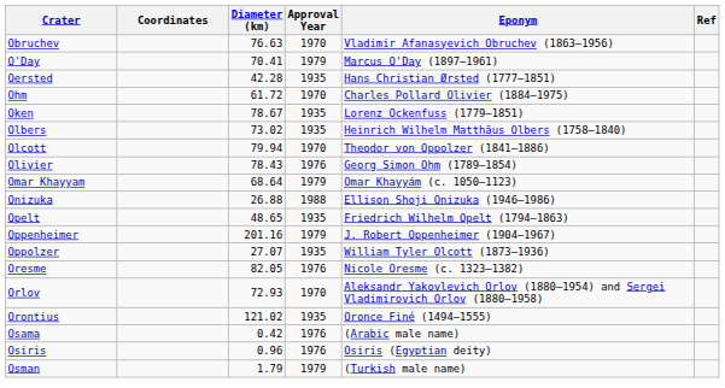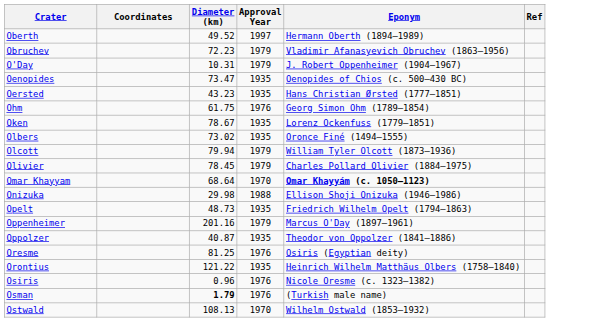 <table class="wikitable sortable" style="min-width: 90%">
 <tr>
 <th style="width:10em"><a href='#'>Crater</a></th>
 <th data-sort-type="number" style="width:10em">Coordinates</th>
 <th><a href='#'>Diameter</a><br>(km)</th>
 <th>Approval<br>Year</th>
 <th><a href='#'>Eponym</a></th>
 <th>Ref</th>
 </tr>
+<tr id="Oberth">
+<td><a href='#'>Oberth</a></td>
+<td></td>
+<td align=right>49.52</td>
+<td align=center>1997</td>
+<td><a href='#'>Hermann Oberth</a> (1894–1989)</td>
+<td></td>
+</tr>
 <tr id="Obruchev">
 <td><a href='#'>Obruchev</a></td>
 <td></td>
-<td align=right>76.63</td>
-<td align=center>1970</td>
+<td align=right>72.23</td>
+<td align=center>1979</td>
 <td><a href='#'>Vladimir Afanasyevich Obruchev</a> (1863–1956)</td>
 <td></td>
 </tr>
 <tr id="O'Day">
 <td><a href='#'>O'Day</a></td>
 <td></td>
-<td align=right>70.41</td>
+<td align=right>10.31</td>
 <td align=center>1979</td>
-<td><a href='#'>Marcus O'Day</a> (1897–1961)</td>
+<td><a href='#'>J. Robert Oppenheimer</a> (1904–1967)</td>
+<td></td>
+</tr>
+<tr id="Oenopides">
+<td><a href='#'>Oenopides</a></td>
+<td></td>
+<td align=right>73.47</td>
+<td align=center>1935</td>
+<td><a href='#'>Oenopides of Chios</a> (c. 500–430 BC)</td>
 <td></td>
 </tr>
 <tr id="Oersted">
 <td><a href='#'>Oersted</a></td>
 <td></td>
-<td align=right>42.28</td>
+<td align=right>43.23</td>
 <td align=center>1935</td>
 <td><a href='#'>Hans Christian Ørsted</a> (1777–1851)</td>
 <td></td>
 </tr>
 <tr id="Ohm">
 <td><a href='#'>Ohm</a></td>
 <td></td>
-<td align=right>61.72</td>
-<td align=center>1970</td>
-<td><a href='#'>Charles Pollard Olivier</a> (1884–1975)</td>
+<td align=right>61.75</td>
+<td align=center>1976</td>
+<td><a href='#'>Georg Simon Ohm</a> (1789–1854)</td>
 <td></td>
 </tr>
 <tr id="Oken">
 <td><a href='#'>Oken</a></td>
 <td></td>
 <td align=right>78.67</td>
 <td align=center>1935</td>
 <td><a href='#'>Lorenz Ockenfuss</a> (1779–1851)</td>
 <td></td>
 </tr>
 <tr id="Olbers">
 <td><a href='#'>Olbers</a></td>
 <td></td>
 <td align=right>73.02</td>
 <td align=center>1935</td>
-<td><a href='#'>Heinrich Wilhelm Matthäus Olbers</a> (1758–1840)</td>
+<td><a href='#'>Oronce Finé</a> (1494–1555)</td>
 <td></td>
 </tr>
 <tr id="Olcott">
 <td><a href='#'>Olcott</a></td>
 <td></td>
 <td align=right>79.94</td>
-<td align=center>1970</td>
-<td><a href='#'>Theodor von Oppolzer</a> (1841–1886)</td>
+<td align=center>1979</td>
+<td><a href='#'>William Tyler Olcott</a> (1873–1936)</td>
 <td></td>
 </tr>
 <tr id="Olivier">
 <td><a href='#'>Olivier</a></td>
 <td></td>
-<td align=right>78.43</td>
-<td align=center>1976</td>
-<td><a href='#'>Georg Simon Ohm</a> (1789–1854)</td>
+<td align=right>78.45</td>
+<td align=center>1979</td>
+<td><a href='#'>Charles Pollard Olivier</a> (1884–1975)</td>
 <td></td>
 </tr>
 <tr id="Omar Khayyam">
 <td><a href='#'>Omar Khayyam</a></td>
 <td></td>
 <td align=right>68.64</td>
-<td align=center>1979</td>
-<td><a href='#'>Omar Khayyám</a> (c. 1050–1123)</td>
+<td align=center>1970</td>
+<td><strong><a href='#'>Omar Khayyám</a> (c. 1050–1123)</strong></td>
 <td></td>
 </tr>
 <tr id="Onizuka">
 <td><a href='#'>Onizuka</a></td>
 <td></td>
-<td align=right>26.88</td>
+<td align=right>29.98</td>
 <td align=center>1988</td>
 <td><a href='#'>Ellison Shoji Onizuka</a> (1946–1986)</td>
 <td></td>
 </tr>
 <tr id="Opelt">
 <td><a href='#'>Opelt</a></td>
 <td></td>
-<td align=right>48.65</td>
+<td align=right>48.73</td>
 <td align=center>1935</td>
 <td><a href='#'>Friedrich Wilhelm Opelt</a> (1794–1863)</td>
 <td></td>
 </tr>
 <tr id="Oppenheimer">
 <td><a href='#'>Oppenheimer</a></td>
 <td></td>
 <td align=right>201.16</td>
 <td align=center>1979</td>
-<td><a href='#'>J. Robert Oppenheimer</a> (1904–1967)</td>
+<td><a href='#'>Marcus O'Day</a> (1897–1961)</td>
 <td></td>
 </tr>
 <tr id="Oppolzer">
 <td><a href='#'>Oppolzer</a></td>
 <td></td>
-<td align=right>27.07</td>
+<td align=right>40.87</td>
 <td align=center>1935</td>
-<td><a href='#'>William Tyler Olcott</a> (1873–1936)</td>
+<td><a href='#'>Theodor von Oppolzer</a> (1841–1886)</td>
 <td></td>
 </tr>
 <tr id="Oresme">
 <td><a href='#'>Oresme</a></td>
 <td></td>
-<td align=right>82.05</td>
+<td align=right>81.25</td>
 <td align=center>1976</td>
-<td><a href='#'>Nicole Oresme</a> (c. 1323–1382)</td>
-<td></td>
-</tr>
-<tr id="Orlov">
-<td><a href='#'>Orlov</a></td>
-<td></td>
-<td align=right>72.93</td>
-<td align=center>1970</td>
-<td><a href='#'>Aleksandr Yakovlevich Orlov</a> (1880–1954) and <a href='#'>Sergei Vladimirovich Orlov</a> (1880–1958)</td>
+<td><a href='#'>Osiris</a> (<a href='#'>Egyptian</a> deity)</td>
 <td></td>
 </tr>
 <tr id="Orontius">
 <td><a href='#'>Orontius</a></td>
 <td></td>
-<td align=right>121.02</td>
+<td align=right>121.22</td>
 <td align=center>1935</td>
-<td><a href='#'>Oronce Finé</a> (1494–1555)</td>
-<td></td>
-</tr>
-<tr id="Osama">
-<td><a href='#'>Osama</a></td>
-<td></td>
-<td align=right>0.42</td>
-<td align=center>1976</td>
-<td>(<a href='#'>Arabic</a> male name)</td>
+<td><a href='#'>Heinrich Wilhelm Matthäus Olbers</a> (1758–1840)</td>
 <td></td>
 </tr>
 <tr id="Osiris">
 <td><a href='#'>Osiris</a></td>
 <td></td>
 <td align=right>0.96</td>
 <td align=center>1976</td>
-<td><a href='#'>Osiris</a> (<a href='#'>Egyptian</a> deity)</td>
+<td><a href='#'>Nicole Oresme</a> (c. 1323–1382)</td>
 <td></td>
 </tr>
 <tr id="Osman">
 <td><a href='#'>Osman</a></td>
 <td></td>
-<td align=right>1.79</td>
-<td align=center>1979</td>
+<td align=right><strong>1.79</strong></td>
+<td align=center>1976</td>
 <td>(<a href='#'>Turkish</a> male name)</td>
 <td></td>
 </tr>
+<tr id="Ostwald">
+<td><a href='#'>Ostwald</a></td>
+<td></td>
+<td align=right>108.13</td>
+<td align=center>1970</td>
+<td><a href='#'>Wilhelm Ostwald</a> (1853–1932)</td>
+<td></td>
+</tr>
 </table>
